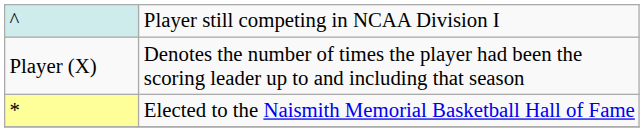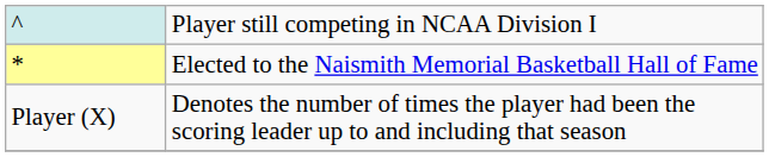 <table class="wikitable">
 <tr>
 <td style="background-color:#cfecec; width:6em">^</td>
 <td>Player still competing in NCAA Division I</td>
 </tr>
 <tr>
+<td style="background-color:#FFFF99; width:6em">*</td>
+<td>Elected to the <a href='#'>Naismith Memorial Basketball Hall of Fame</a></td>
+</tr>
+<tr>
 <td>Player (X)</td>
 <td>Denotes the number of times the player had been the<br>scoring leader up to and including that season</td>
 </tr>
 <tr>
-<td style="background-color:#FFFF99; width:6em">*</td>
-<td>Elected to the <a href='#'>Naismith Memorial Basketball Hall of Fame</a></td>
-</tr>
-<tr>
 </tr>
 </table>
